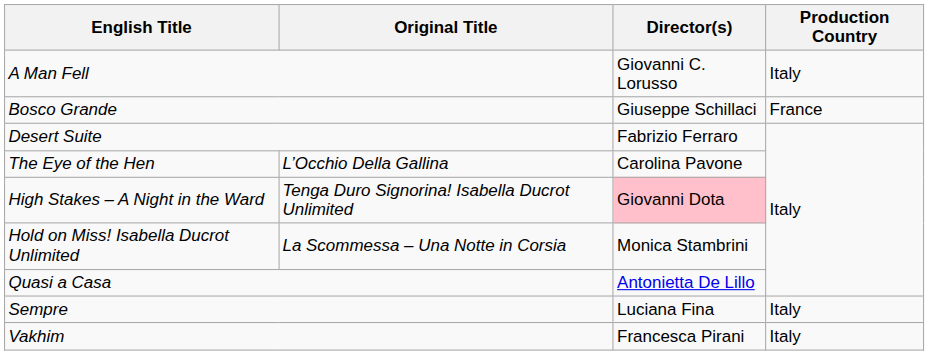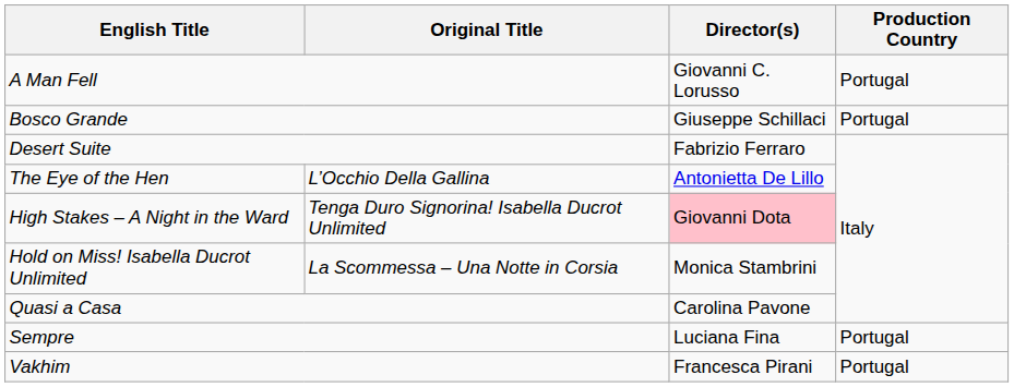 <table class="wikitable">
 <tr>
 <th>English Title</th>
 <th>Original Title</th>
 <th>Director(s)</th>
 <th>Production Country</th>
 </tr>
 <tr>
 <td colspan="2"><em>A Man Fell</em></td>
 <td>Giovanni C. Lorusso</td>
-<td>Italy</td>
+<td>Portugal</td>
 </tr>
 <tr>
 <td colspan="2"><em>Bosco Grande</em></td>
 <td>Giuseppe Schillaci</td>
-<td>France</td>
+<td>Portugal</td>
 </tr>
 <tr>
 <td colspan="2"><em>Desert Suite</em></td>
 <td>Fabrizio Ferraro</td>
 <td rowspan="5">Italy</td>
 </tr>
 <tr>
 <td><em>The Eye of the Hen</em></td>
 <td><em>L’Occhio Della Gallina</em></td>
-<td>Carolina Pavone</td>
+<td><a href='#'>Antonietta De Lillo</a></td>
 </tr>
 <tr>
 <td><em>High Stakes – A Night in the Ward</em></td>
 <td><em>Tenga Duro Signorina! Isabella Ducrot Unlimited</em></td>
 <td style="background: pink;">Giovanni Dota</td>
 </tr>
 <tr>
 <td><em>Hold on Miss! Isabella Ducrot Unlimited</em></td>
 <td><em>La Scommessa – Una Notte in Corsia</em></td>
 <td>Monica Stambrini</td>
 </tr>
 <tr>
 <td colspan="2"><em>Quasi a Casa</em></td>
-<td><a href='#'>Antonietta De Lillo</a></td>
+<td>Carolina Pavone</td>
 </tr>
 <tr>
 <td colspan="2"><em>Sempre</em></td>
 <td>Luciana Fina</td>
-<td>Italy</td>
+<td>Portugal</td>
 </tr>
 <tr>
 <td colspan="2"><em>Vakhim</em></td>
 <td>Francesca Pirani</td>
-<td>Italy</td>
+<td>Portugal</td>
 </tr>
 </table>
